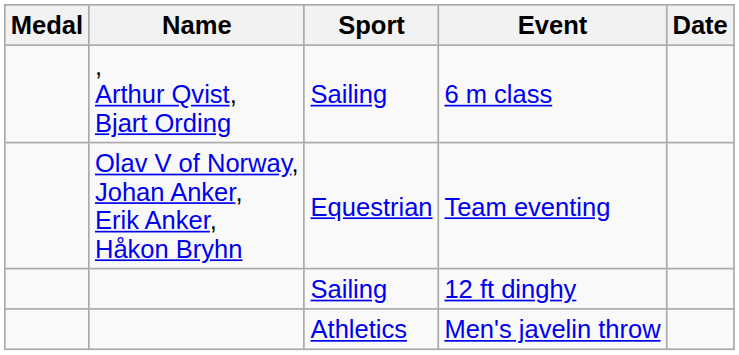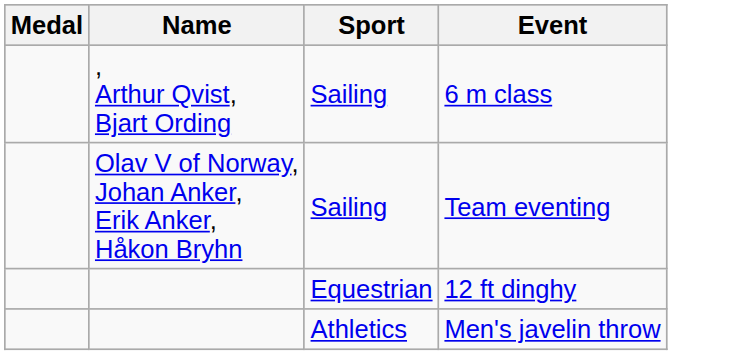 <table class="wikitable sortable" style="font-size:95%">
 <tr>
 <th>Medal</th>
 <th>Name</th>
 <th>Sport</th>
 <th>Event</th>
-<th>Date</th>
 </tr>
 <tr>
 <td></td>
 <td>,<br><a href='#'>Arthur Qvist</a>,<br><a href='#'>Bjart Ording</a></td>
 <td><a href='#'>Sailing</a></td>
 <td><a href='#'>6 m class</a></td>
-<td></td>
 </tr>
 <tr>
 <td></td>
 <td><a href='#'>Olav V of Norway</a>,<br><a href='#'>Johan Anker</a>,<br><a href='#'>Erik Anker</a>,<br><a href='#'>Håkon Bryhn</a></td>
-<td><a href='#'>Equestrian</a></td>
+<td><a href='#'>Sailing</a></td>
 <td><a href='#'>Team eventing</a></td>
-<td></td>
 </tr>
 <tr>
 <td></td>
 <td></td>
-<td><a href='#'>Sailing</a></td>
+<td><a href='#'>Equestrian</a></td>
 <td><a href='#'>12 ft dinghy</a></td>
-<td></td>
 </tr>
 <tr>
 <td></td>
 <td></td>
 <td><a href='#'>Athletics</a></td>
 <td><a href='#'>Men's javelin throw</a></td>
-<td></td>
 </tr>
 </table>
